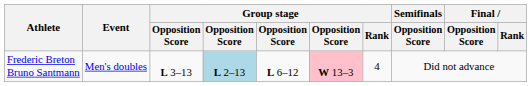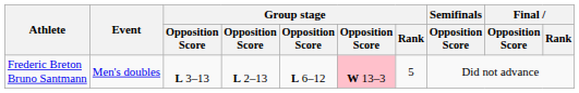 <table class="wikitable" style="font-size:90%">
 <tr>
 <th rowspan="2">Athlete</th>
 <th rowspan="2">Event</th>
 <th colspan="5">Group stage</th>
 <th>Semifinals</th>
 <th colspan="2">Final / </th>
 </tr>
 <tr style="font-size:95%">
 <th>Opposition<br>Score</th>
 <th>Opposition<br>Score</th>
 <th>Opposition<br>Score</th>
 <th>Opposition<br>Score</th>
 <th>Rank</th>
 <th>Opposition<br>Score</th>
 <th>Opposition<br>Score</th>
 <th>Rank</th>
 </tr>
 <tr align="center">
 <td align="left"><a href='#'>Frederic Breton</a><br><a href='#'>Bruno Santmann</a></td>
 <td align="left"><a href='#'>Men's doubles</a></td>
 <td><br><strong>L</strong> 3–13</td>
-<td style="background: lightblue;"><br><strong>L</strong> 2–13</td>
+<td><br><strong>L</strong> 2–13</td>
 <td><br><strong>L</strong> 6–12</td>
 <td style="background: pink;"><br><strong>W</strong> 13–3</td>
-<td>4</td>
+<td>5</td>
 <td colspan="3">Did not advance</td>
 </tr>
 </table>
